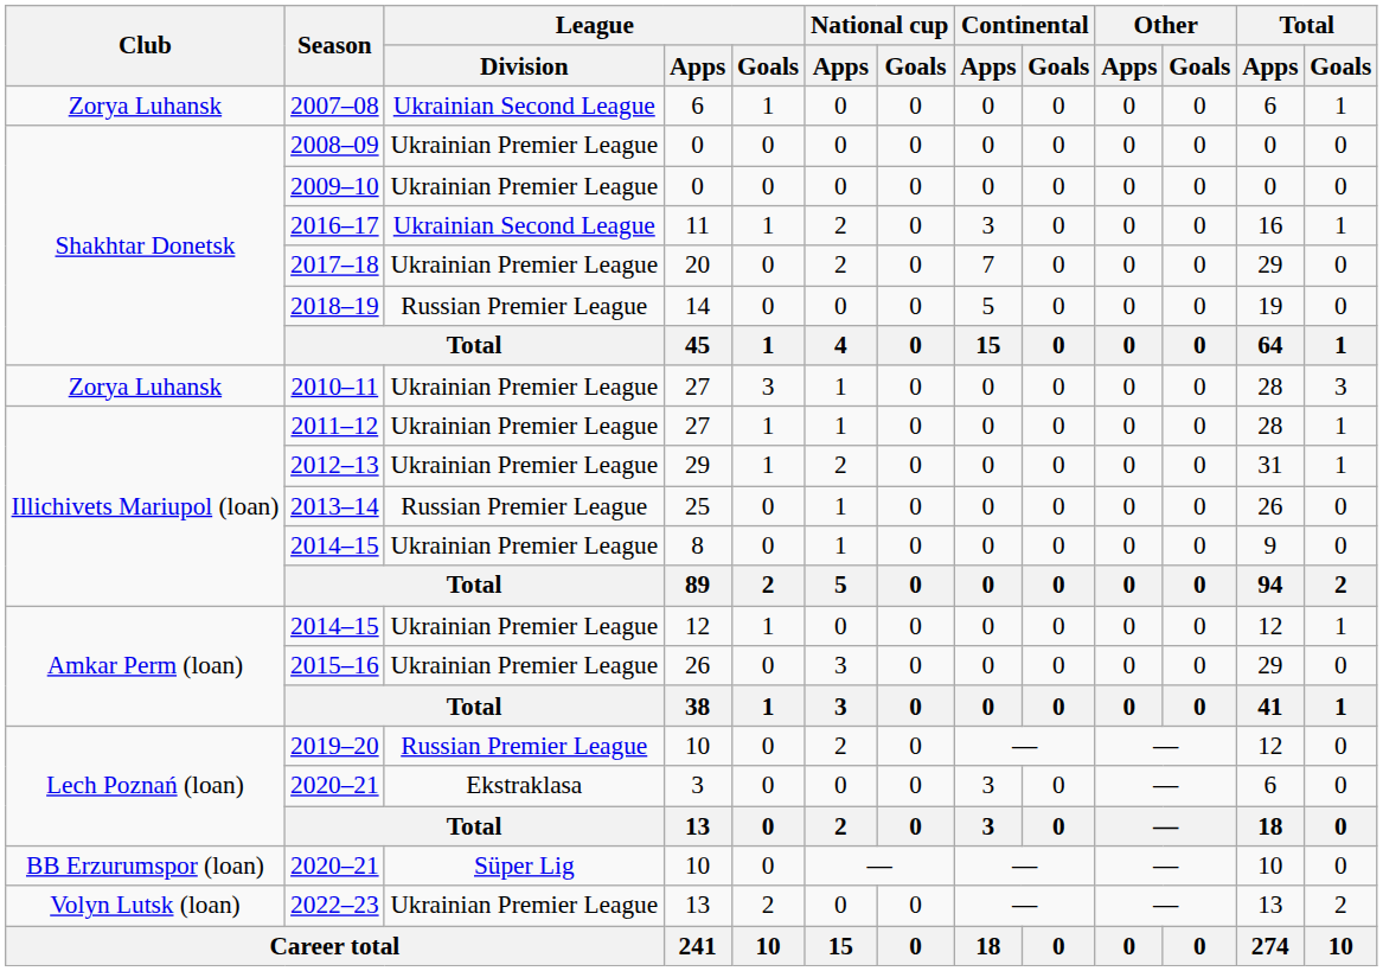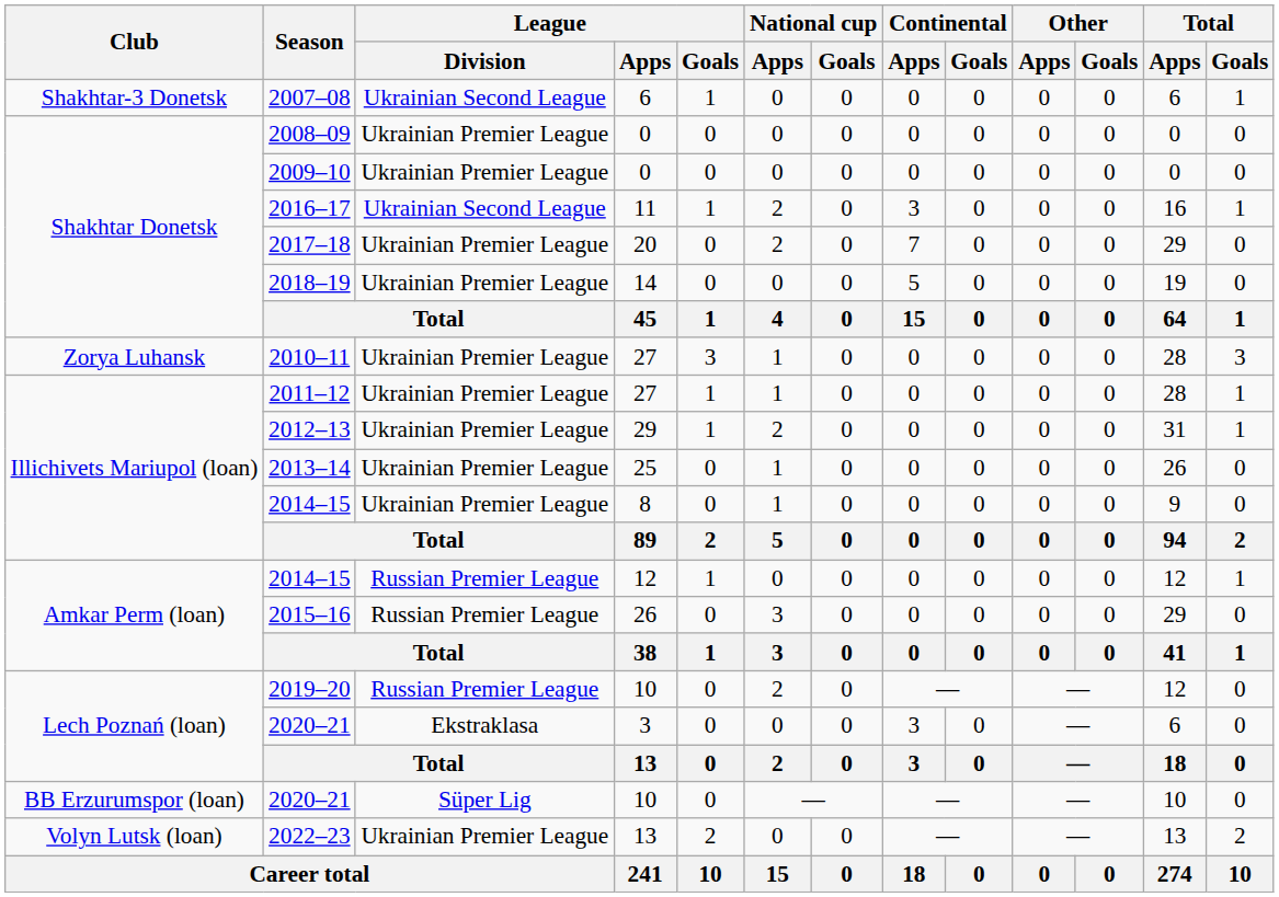 <table class="wikitable" style="text-align: center;">
 <tr>
 <th rowspan="2">Club</th>
 <th rowspan="2">Season</th>
 <th colspan="3">League</th>
 <th colspan="2">National cup</th>
 <th colspan="2">Continental</th>
 <th colspan="2">Other</th>
 <th colspan="2">Total</th>
 </tr>
 <tr>
 <th>Division</th>
 <th>Apps</th>
 <th>Goals</th>
 <th>Apps</th>
 <th>Goals</th>
 <th>Apps</th>
 <th>Goals</th>
 <th>Apps</th>
 <th>Goals</th>
 <th>Apps</th>
 <th>Goals</th>
 </tr>
 <tr>
-<td><a href='#'>Zorya Luhansk</a></td>
+<td rowspan="1"><a href='#'>Shakhtar-3 Donetsk</a></td>
 <td><a href='#'>2007–08</a></td>
 <td rowspan="1"><a href='#'>Ukrainian Second League</a></td>
 <td>6</td>
 <td>1</td>
 <td>0</td>
 <td>0</td>
 <td>0</td>
 <td>0</td>
 <td>0</td>
 <td>0</td>
 <td>6</td>
 <td>1</td>
 </tr>
 <tr>
 <td rowspan="6"><a href='#'>Shakhtar Donetsk</a></td>
 <td><a href='#'>2008–09</a></td>
 <td>Ukrainian Premier League</td>
 <td>0</td>
 <td>0</td>
 <td>0</td>
 <td>0</td>
 <td>0</td>
 <td>0</td>
 <td>0</td>
 <td>0</td>
 <td>0</td>
 <td>0</td>
 </tr>
 <tr>
 <td><a href='#'>2009–10</a></td>
 <td>Ukrainian Premier League</td>
 <td>0</td>
 <td>0</td>
 <td>0</td>
 <td>0</td>
 <td>0</td>
 <td>0</td>
 <td>0</td>
 <td>0</td>
 <td>0</td>
 <td>0</td>
 </tr>
 <tr>
 <td><a href='#'>2016–17</a></td>
 <td rowspan="1"><a href='#'>Ukrainian Second League</a></td>
 <td>11</td>
 <td>1</td>
 <td>2</td>
 <td>0</td>
 <td>3</td>
 <td>0</td>
 <td>0</td>
 <td>0</td>
 <td>16</td>
 <td>1</td>
 </tr>
 <tr>
 <td><a href='#'>2017–18</a></td>
 <td>Ukrainian Premier League</td>
 <td>20</td>
 <td>0</td>
 <td>2</td>
 <td>0</td>
 <td>7</td>
 <td>0</td>
 <td>0</td>
 <td>0</td>
 <td>29</td>
 <td>0</td>
 </tr>
 <tr>
 <td><a href='#'>2018–19</a></td>
-<td>Russian Premier League</td>
+<td>Ukrainian Premier League</td>
 <td>14</td>
 <td>0</td>
 <td>0</td>
 <td>0</td>
 <td>5</td>
 <td>0</td>
 <td>0</td>
 <td>0</td>
 <td>19</td>
 <td>0</td>
 </tr>
 <tr>
 <th colspan="2">Total</th>
 <th>45</th>
 <th>1</th>
 <th>4</th>
 <th>0</th>
 <th>15</th>
 <th>0</th>
 <th>0</th>
 <th>0</th>
 <th>64</th>
 <th>1</th>
 </tr>
 <tr>
 <td><a href='#'>Zorya Luhansk</a></td>
 <td><a href='#'>2010–11</a></td>
 <td>Ukrainian Premier League</td>
 <td>27</td>
 <td>3</td>
 <td>1</td>
 <td>0</td>
 <td>0</td>
 <td>0</td>
 <td>0</td>
 <td>0</td>
 <td>28</td>
 <td>3</td>
 </tr>
 <tr>
 <td rowspan="5"><a href='#'>Illichivets Mariupol</a> (loan)</td>
 <td><a href='#'>2011–12</a></td>
 <td>Ukrainian Premier League</td>
 <td>27</td>
 <td>1</td>
 <td>1</td>
 <td>0</td>
 <td>0</td>
 <td>0</td>
 <td>0</td>
 <td>0</td>
 <td>28</td>
 <td>1</td>
 </tr>
 <tr>
 <td><a href='#'>2012–13</a></td>
 <td>Ukrainian Premier League</td>
 <td>29</td>
 <td>1</td>
 <td>2</td>
 <td>0</td>
 <td>0</td>
 <td>0</td>
 <td>0</td>
 <td>0</td>
 <td>31</td>
 <td>1</td>
 </tr>
 <tr>
 <td><a href='#'>2013–14</a></td>
-<td>Russian Premier League</td>
+<td>Ukrainian Premier League</td>
 <td>25</td>
 <td>0</td>
 <td>1</td>
 <td>0</td>
 <td>0</td>
 <td>0</td>
 <td>0</td>
 <td>0</td>
 <td>26</td>
 <td>0</td>
 </tr>
 <tr>
 <td><a href='#'>2014–15</a></td>
 <td>Ukrainian Premier League</td>
 <td>8</td>
 <td>0</td>
 <td>1</td>
 <td>0</td>
 <td>0</td>
 <td>0</td>
 <td>0</td>
 <td>0</td>
 <td>9</td>
 <td>0</td>
 </tr>
 <tr>
 <th colspan="2">Total</th>
 <th>89</th>
 <th>2</th>
 <th>5</th>
 <th>0</th>
 <th>0</th>
 <th>0</th>
 <th>0</th>
 <th>0</th>
 <th>94</th>
 <th>2</th>
 </tr>
 <tr>
 <td rowspan="3"><a href='#'>Amkar Perm</a> (loan)</td>
 <td><a href='#'>2014–15</a></td>
-<td>Ukrainian Premier League</td>
+<td><a href='#'>Russian Premier League</a></td>
 <td>12</td>
 <td>1</td>
 <td>0</td>
 <td>0</td>
 <td>0</td>
 <td>0</td>
 <td>0</td>
 <td>0</td>
 <td>12</td>
 <td>1</td>
 </tr>
 <tr>
 <td><a href='#'>2015–16</a></td>
-<td>Ukrainian Premier League</td>
+<td>Russian Premier League</td>
 <td>26</td>
 <td>0</td>
 <td>3</td>
 <td>0</td>
 <td>0</td>
 <td>0</td>
 <td>0</td>
 <td>0</td>
 <td>29</td>
 <td>0</td>
 </tr>
 <tr>
 <th colspan="2">Total</th>
 <th>38</th>
 <th>1</th>
 <th>3</th>
 <th>0</th>
 <th>0</th>
 <th>0</th>
 <th>0</th>
 <th>0</th>
 <th>41</th>
 <th>1</th>
 </tr>
 <tr>
 <td rowspan="3"><a href='#'>Lech Poznań</a> (loan)</td>
 <td><a href='#'>2019–20</a></td>
 <td><a href='#'>Russian Premier League</a></td>
 <td>10</td>
 <td>0</td>
 <td>2</td>
 <td>0</td>
 <td colspan="2">—</td>
 <td colspan="2">—</td>
 <td>12</td>
 <td>0</td>
 </tr>
 <tr>
 <td><a href='#'>2020–21</a></td>
 <td>Ekstraklasa</td>
 <td>3</td>
 <td>0</td>
 <td>0</td>
 <td>0</td>
 <td>3</td>
 <td>0</td>
 <td colspan="2">—</td>
 <td>6</td>
 <td>0</td>
 </tr>
 <tr>
 <th colspan="2">Total</th>
 <th>13</th>
 <th>0</th>
 <th>2</th>
 <th>0</th>
 <th>3</th>
 <th>0</th>
 <th colspan="2">—</th>
 <th>18</th>
 <th>0</th>
 </tr>
 <tr>
 <td><a href='#'>BB Erzurumspor</a> (loan)</td>
 <td><a href='#'>2020–21</a></td>
 <td><a href='#'>Süper Lig</a></td>
 <td>10</td>
 <td>0</td>
 <td colspan="2">—</td>
 <td colspan="2">—</td>
 <td colspan="2">—</td>
 <td>10</td>
 <td>0</td>
 </tr>
 <tr>
 <td rowspan="1"><a href='#'>Volyn Lutsk</a> (loan)</td>
 <td><a href='#'>2022–23</a></td>
 <td>Ukrainian Premier League</td>
 <td>13</td>
 <td>2</td>
 <td>0</td>
 <td>0</td>
 <td colspan="2">—</td>
 <td colspan="2">—</td>
 <td>13</td>
 <td>2</td>
 </tr>
 <tr>
 <th colspan="3">Career total</th>
 <th>241</th>
 <th>10</th>
 <th>15</th>
 <th>0</th>
 <th>18</th>
 <th>0</th>
 <th>0</th>
 <th>0</th>
 <th>274</th>
 <th>10</th>
 </tr>
 </table>
